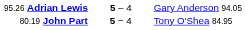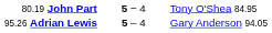 <table style="text-align:center">
 <tr>
 <th width=223></th>
 <th width=100></th>
 <th width=223></th>
 </tr>
 <tr>
+<td align=right><small><span>80.19</span></small> <strong><a href='#'>John Part</a></strong> </td>
+<td><strong>5</strong> − 4</td>
+<td align=left> <a href='#'>Tony O'Shea</a> <small><span>84.95</span></small></td>
+</tr>
+<tr>
 <td align=right><small><span>95.26</span></small> <strong><a href='#'>Adrian Lewis</a></strong> </td>
 <td><strong>5</strong> – 4</td>
 <td align=left> <a href='#'>Gary Anderson</a> <small><span>94.05</span></small></td>
 </tr>
-<tr>
-<td align=right><small><span>80.19</span></small> <strong><a href='#'>John Part</a></strong> </td>
-<td><strong>5</strong> − 4</td>
-<td align=left> <a href='#'>Tony O'Shea</a> <small><span>84.95</span></small></td>
-</tr>
 </table>
